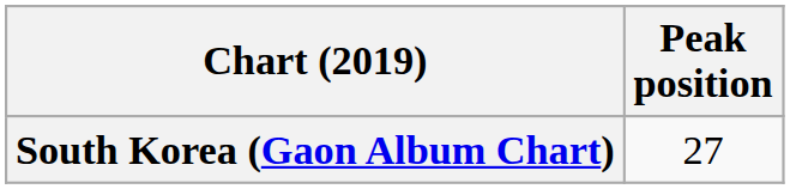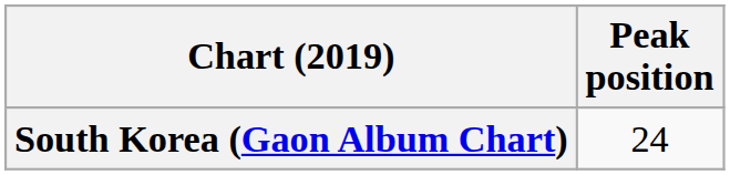 <table class="wikitable sortable plainrowheaders" style="text-align:center">
 <tr>
 <th scope="col">Chart (2019)</th>
 <th scope="col">Peak<br> position</th>
 </tr>
 <tr>
 <th scope="row">South Korea (<a href='#'>Gaon Album Chart</a>)</th>
-<td>27</td>
+<td>24</td>
 </tr>
 </table>
